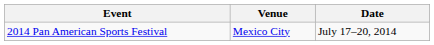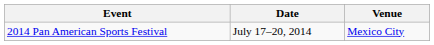 <table class="wikitable" width=600>
 <tr>
 <th>Event</th>
+<th>Date</th>
 <th>Venue</th>
-<th>Date</th>
 </tr>
 <tr>
 <td><a href='#'>2014 Pan American Sports Festival</a></td>
+<td>July 17–20, 2014</td>
 <td> <a href='#'>Mexico City</a></td>
-<td>July 17–20, 2014</td>
 </tr>
 </table>
